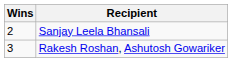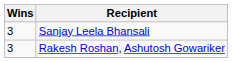 <table class="wikitable">
 <tr>
 <th>Wins</th>
 <th>Recipient</th>
 </tr>
 <tr>
-<td>2</td>
+<td>3</td>
 <td><a href='#'>Sanjay Leela Bhansali</a></td>
 </tr>
 <tr>
 <td>3</td>
 <td><a href='#'>Rakesh Roshan</a>, <a href='#'>Ashutosh Gowariker</a></td>
 </tr>
 </table>
